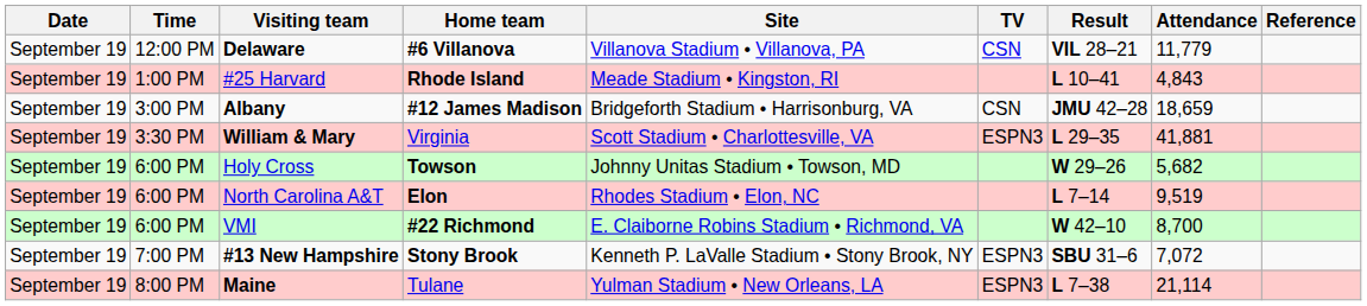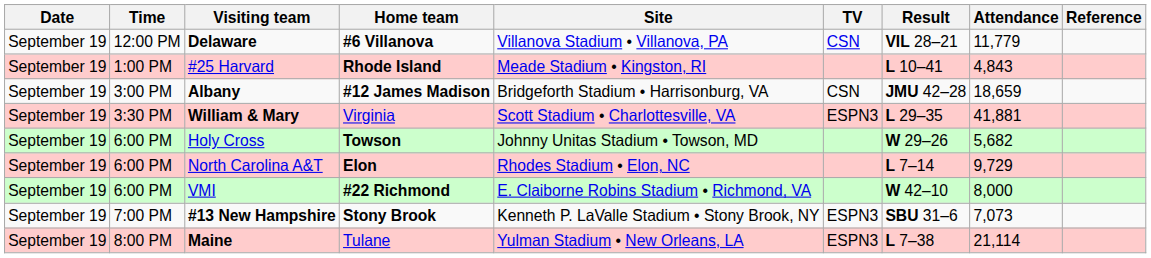 <table class="wikitable" style="font-size:95%;">
 <tr>
 <th>Date</th>
 <th>Time</th>
 <th>Visiting team</th>
 <th>Home team</th>
 <th>Site</th>
 <th>TV</th>
 <th>Result</th>
 <th>Attendance</th>
 <th class="unsortable">Reference</th>
 </tr>
 <tr bgcolor=>
 <td>September 19</td>
 <td>12:00 PM</td>
 <td><strong>Delaware</strong></td>
 <td><strong>#6 Villanova</strong></td>
 <td><a href='#'>Villanova Stadium</a> • <a href='#'>Villanova, PA</a></td>
 <td><a href='#'>CSN</a></td>
 <td><strong>VIL</strong> 28–21</td>
 <td>11,779</td>
 <td></td>
 </tr>
 <tr bgcolor=#ffcccc>
 <td>September 19</td>
 <td>1:00 PM</td>
 <td><a href='#'>#25 Harvard</a></td>
 <td><strong>Rhode Island</strong></td>
 <td><a href='#'>Meade Stadium</a> • <a href='#'>Kingston, RI</a></td>
 <td></td>
 <td><strong>L</strong> 10–41</td>
 <td>4,843</td>
 <td></td>
 </tr>
 <tr bgcolor=>
 <td>September 19</td>
 <td>3:00 PM</td>
 <td><strong>Albany</strong></td>
 <td><strong>#12 James Madison</strong></td>
 <td>Bridgeforth Stadium • Harrisonburg, VA</td>
 <td>CSN</td>
 <td><strong>JMU</strong> 42–28</td>
 <td>18,659</td>
 <td></td>
 </tr>
 <tr bgcolor=#ffcccc>
 <td>September 19</td>
 <td>3:30 PM</td>
 <td><strong>William & Mary</strong></td>
 <td><a href='#'>Virginia</a></td>
 <td><a href='#'>Scott Stadium</a> • <a href='#'>Charlottesville, VA</a></td>
 <td>ESPN3</td>
 <td><strong>L</strong> 29–35</td>
 <td>41,881</td>
 <td></td>
 </tr>
 <tr bgcolor=#ccffcc>
 <td>September 19</td>
 <td>6:00 PM</td>
 <td><a href='#'>Holy Cross</a></td>
 <td><strong>Towson</strong></td>
 <td>Johnny Unitas Stadium • Towson, MD</td>
 <td></td>
 <td><strong>W</strong> 29–26</td>
 <td>5,682</td>
 <td></td>
 </tr>
 <tr bgcolor=#ffcccc>
 <td>September 19</td>
 <td>6:00 PM</td>
 <td><a href='#'>North Carolina A&T</a></td>
 <td><strong>Elon</strong></td>
 <td><a href='#'>Rhodes Stadium</a> • <a href='#'>Elon, NC</a></td>
 <td></td>
 <td><strong>L</strong> 7–14</td>
-<td>9,519</td>
+<td>9,729</td>
 <td></td>
 </tr>
 <tr bgcolor=#ccffcc>
 <td>September 19</td>
 <td>6:00 PM</td>
 <td><a href='#'>VMI</a></td>
 <td><strong>#22 Richmond</strong></td>
 <td><a href='#'>E. Claiborne Robins Stadium</a> • <a href='#'>Richmond, VA</a></td>
 <td></td>
 <td><strong>W</strong> 42–10</td>
-<td>8,700</td>
+<td>8,000</td>
 <td></td>
 </tr>
 <tr bgcolor=>
 <td>September 19</td>
 <td>7:00 PM</td>
 <td><strong>#13 New Hampshire</strong></td>
 <td><strong>Stony Brook</strong></td>
 <td>Kenneth P. LaValle Stadium • Stony Brook, NY</td>
 <td>ESPN3</td>
 <td><strong>SBU</strong> 31–6</td>
-<td>7,072</td>
+<td>7,073</td>
 <td></td>
 </tr>
 <tr bgcolor=#ffcccc>
 <td>September 19</td>
 <td>8:00 PM</td>
 <td><strong>Maine</strong></td>
 <td><a href='#'>Tulane</a></td>
 <td><a href='#'>Yulman Stadium</a> • <a href='#'>New Orleans, LA</a></td>
 <td>ESPN3</td>
 <td><strong>L</strong> 7–38</td>
 <td>21,114</td>
 <td></td>
 </tr>
 </table>
